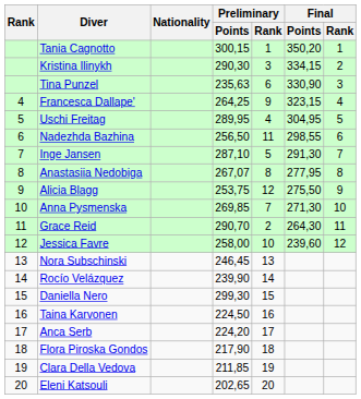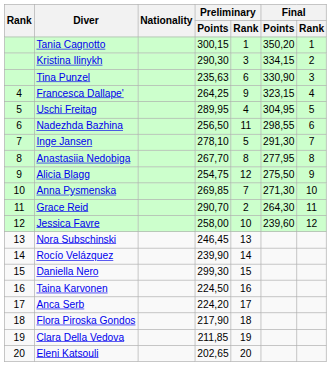 <table class="wikitable" style="text-align:center">
 <tr>
 <th rowspan="2">Rank</th>
 <th rowspan="2">Diver</th>
 <th rowspan="2">Nationality</th>
 <th colspan="2">Preliminary</th>
 <th colspan="2">Final</th>
 </tr>
 <tr>
 <th>Points</th>
 <th>Rank</th>
 <th>Points</th>
 <th>Rank</th>
 </tr>
 <tr bgcolor=ccffcc>
 <td></td>
 <td align=left><a href='#'>Tania Cagnotto</a></td>
 <td align=left></td>
 <td>300,15</td>
 <td>1</td>
 <td>350,20</td>
 <td>1</td>
 </tr>
 <tr bgcolor=ccffcc>
 <td></td>
 <td align=left><a href='#'>Kristina Ilinykh</a></td>
 <td align=left></td>
 <td>290,30</td>
 <td>3</td>
 <td>334,15</td>
 <td>2</td>
 </tr>
 <tr bgcolor=ccffcc>
 <td></td>
 <td align=left><a href='#'>Tina Punzel</a></td>
 <td align=left></td>
 <td>235,63</td>
 <td>6</td>
 <td>330,90</td>
 <td>3</td>
 </tr>
 <tr bgcolor=ccffcc>
 <td>4</td>
 <td align=left><a href='#'>Francesca Dallape'</a></td>
 <td align=left></td>
 <td>264,25</td>
 <td>9</td>
 <td>323,15</td>
 <td>4</td>
 </tr>
 <tr bgcolor=ccffcc>
 <td>5</td>
 <td align=left><a href='#'>Uschi Freitag</a></td>
 <td align=left></td>
 <td>289,95</td>
 <td>4</td>
 <td>304,95</td>
 <td>5</td>
 </tr>
 <tr bgcolor=ccffcc>
 <td>6</td>
 <td align=left><a href='#'>Nadezhda Bazhina</a></td>
 <td align=left></td>
 <td>256,50</td>
 <td>11</td>
 <td>298,55</td>
 <td>6</td>
 </tr>
 <tr bgcolor=ccffcc>
 <td>7</td>
 <td align=left><a href='#'>Inge Jansen</a></td>
 <td align=left></td>
-<td>287,10</td>
+<td>278,10</td>
 <td>5</td>
 <td>291,30</td>
 <td>7</td>
 </tr>
 <tr bgcolor=ccffcc>
 <td>8</td>
 <td align=left><a href='#'>Anastasiia Nedobiga</a></td>
 <td align=left></td>
-<td>267,07</td>
+<td>267,70</td>
 <td>8</td>
 <td>277,95</td>
 <td>8</td>
 </tr>
 <tr bgcolor=ccffcc>
 <td>9</td>
 <td align=left><a href='#'>Alicia Blagg</a></td>
 <td align=left></td>
-<td>253,75</td>
+<td>254,75</td>
 <td>12</td>
 <td>275,50</td>
 <td>9</td>
 </tr>
 <tr bgcolor=ccffcc>
 <td>10</td>
 <td align=left><a href='#'>Anna Pysmenska</a></td>
 <td align=left></td>
 <td>269,85</td>
 <td>7</td>
 <td>271,30</td>
 <td>10</td>
 </tr>
 <tr bgcolor=ccffcc>
 <td>11</td>
 <td align=left><a href='#'>Grace Reid</a></td>
 <td align=left></td>
 <td>290,70</td>
 <td>2</td>
 <td>264,30</td>
 <td>11</td>
 </tr>
 <tr bgcolor=ccffcc>
 <td>12</td>
 <td align=left><a href='#'>Jessica Favre</a></td>
 <td align=left></td>
 <td>258,00</td>
 <td>10</td>
 <td>239,60</td>
 <td>12</td>
 </tr>
 <tr>
 <td>13</td>
 <td align="left"><a href='#'>Nora Subschinski</a></td>
 <td align="left"></td>
 <td>246,45</td>
 <td>13</td>
 <td></td>
 <td></td>
 </tr>
 <tr>
 <td>14</td>
 <td align="left"><a href='#'>Rocío Velázquez</a></td>
 <td align="left"></td>
 <td>239,90</td>
 <td>14</td>
 <td></td>
 <td></td>
 </tr>
 <tr>
 <td>15</td>
 <td align="left"><a href='#'>Daniella Nero</a></td>
 <td align="left"></td>
 <td>299,30</td>
 <td>15</td>
 <td></td>
 <td></td>
 </tr>
 <tr>
 <td>16</td>
 <td align="left"><a href='#'>Taina Karvonen</a></td>
 <td align="left"></td>
 <td>224,50</td>
 <td>16</td>
 <td></td>
 <td></td>
 </tr>
 <tr>
 <td>17</td>
 <td align="left"><a href='#'>Anca Serb</a></td>
 <td align="left"></td>
 <td>224,20</td>
 <td>17</td>
 <td></td>
 <td></td>
 </tr>
 <tr>
 <td>18</td>
 <td align="left"><a href='#'>Flora Piroska Gondos</a></td>
 <td align="left"></td>
 <td>217,90</td>
 <td>18</td>
 <td></td>
 <td></td>
 </tr>
 <tr>
 <td>19</td>
 <td align="left"><a href='#'>Clara Della Vedova</a></td>
 <td align="left"></td>
 <td>211,85</td>
 <td>19</td>
 <td></td>
 <td></td>
 </tr>
 <tr>
 <td>20</td>
 <td align="left"><a href='#'>Eleni Katsouli</a></td>
 <td align="left"></td>
 <td>202,65</td>
 <td>20</td>
 <td></td>
 <td></td>
 </tr>
 </table>
